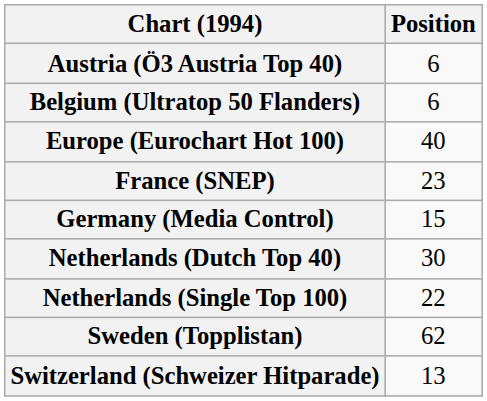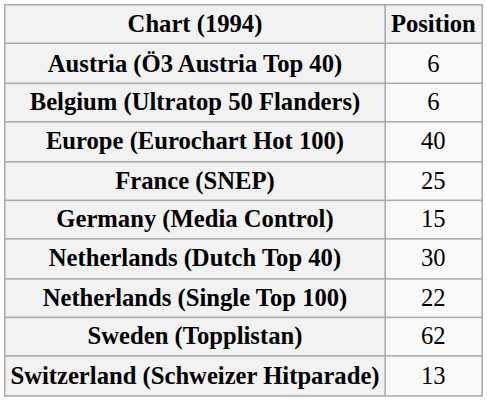 <table class="wikitable sortable plainrowheaders">
 <tr>
 <th>Chart (1994)</th>
 <th>Position</th>
 </tr>
 <tr>
 <th scope="row">Austria (Ö3 Austria Top 40)</th>
 <td align="center">6</td>
 </tr>
 <tr>
 <th scope="row">Belgium (Ultratop 50 Flanders)</th>
 <td align="center">6</td>
 </tr>
 <tr>
 <th scope="row">Europe (Eurochart Hot 100)</th>
 <td align="center">40</td>
 </tr>
 <tr>
 <th scope="row">France (SNEP)</th>
-<td align="center">23</td>
+<td align="center">25</td>
 </tr>
 <tr>
 <th scope="row">Germany (Media Control)</th>
 <td align="center">15</td>
 </tr>
 <tr>
 <th scope="row">Netherlands (Dutch Top 40)</th>
 <td align="center">30</td>
 </tr>
 <tr>
 <th scope="row">Netherlands (Single Top 100)</th>
 <td align="center">22</td>
 </tr>
 <tr>
 <th scope="row">Sweden (Topplistan)</th>
 <td align="center">62</td>
 </tr>
 <tr>
 <th scope="row">Switzerland (Schweizer Hitparade)</th>
 <td align="center">13</td>
 </tr>
 </table>
